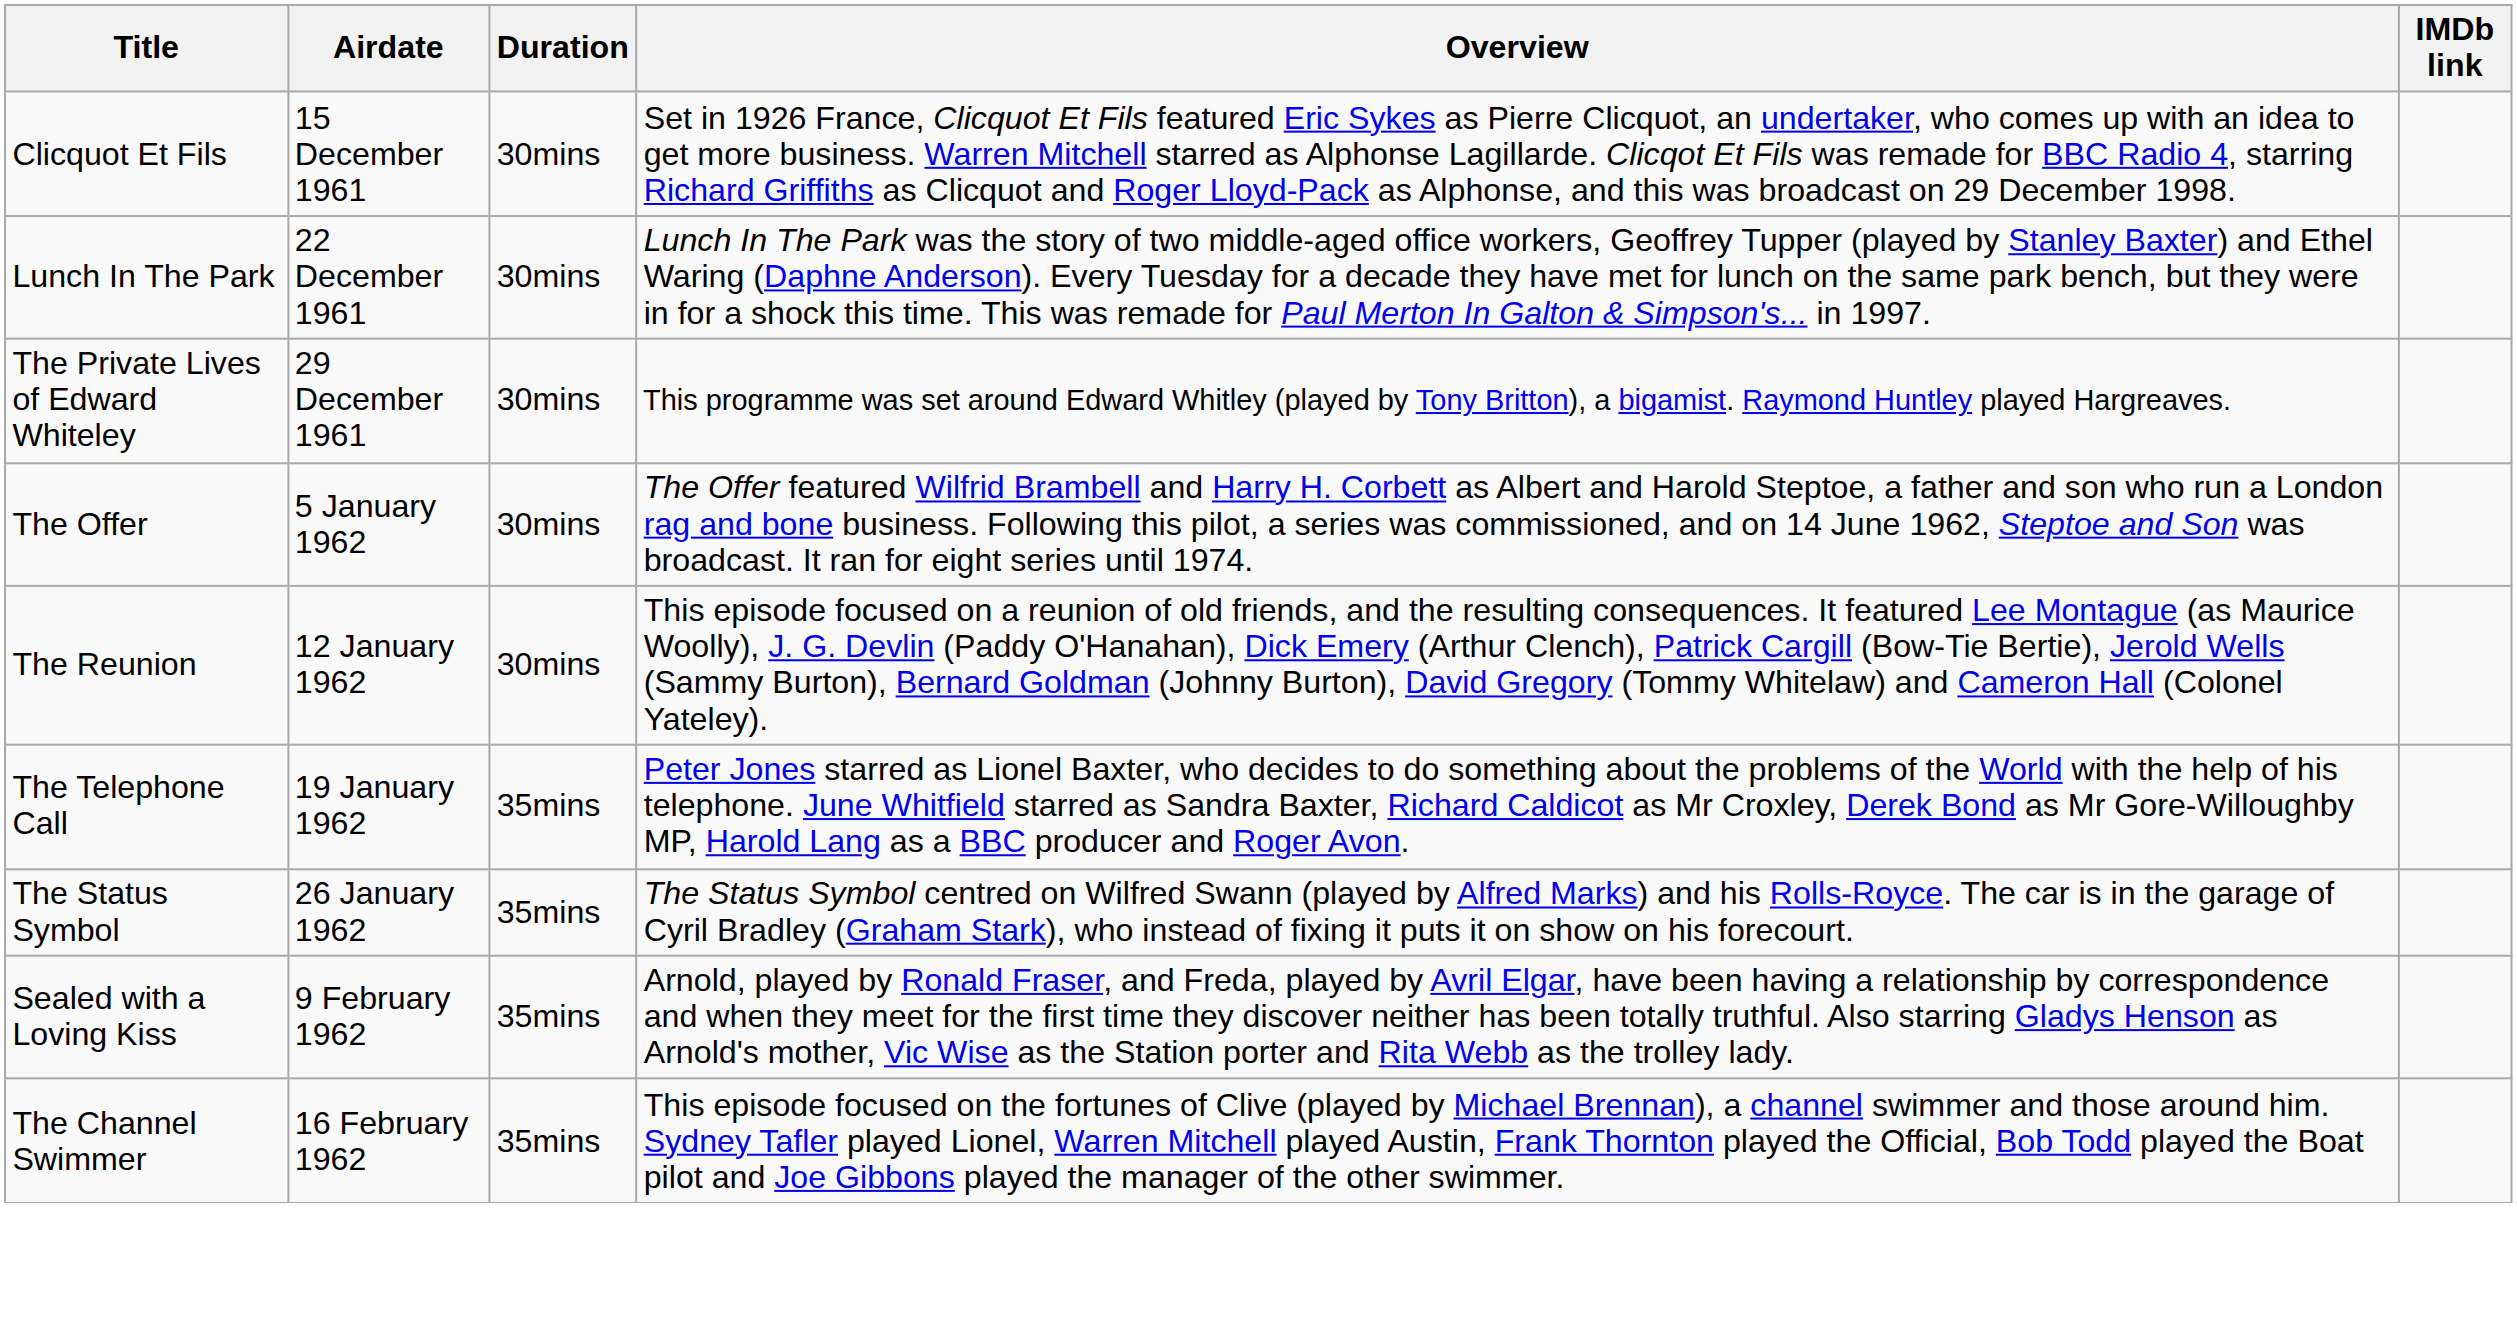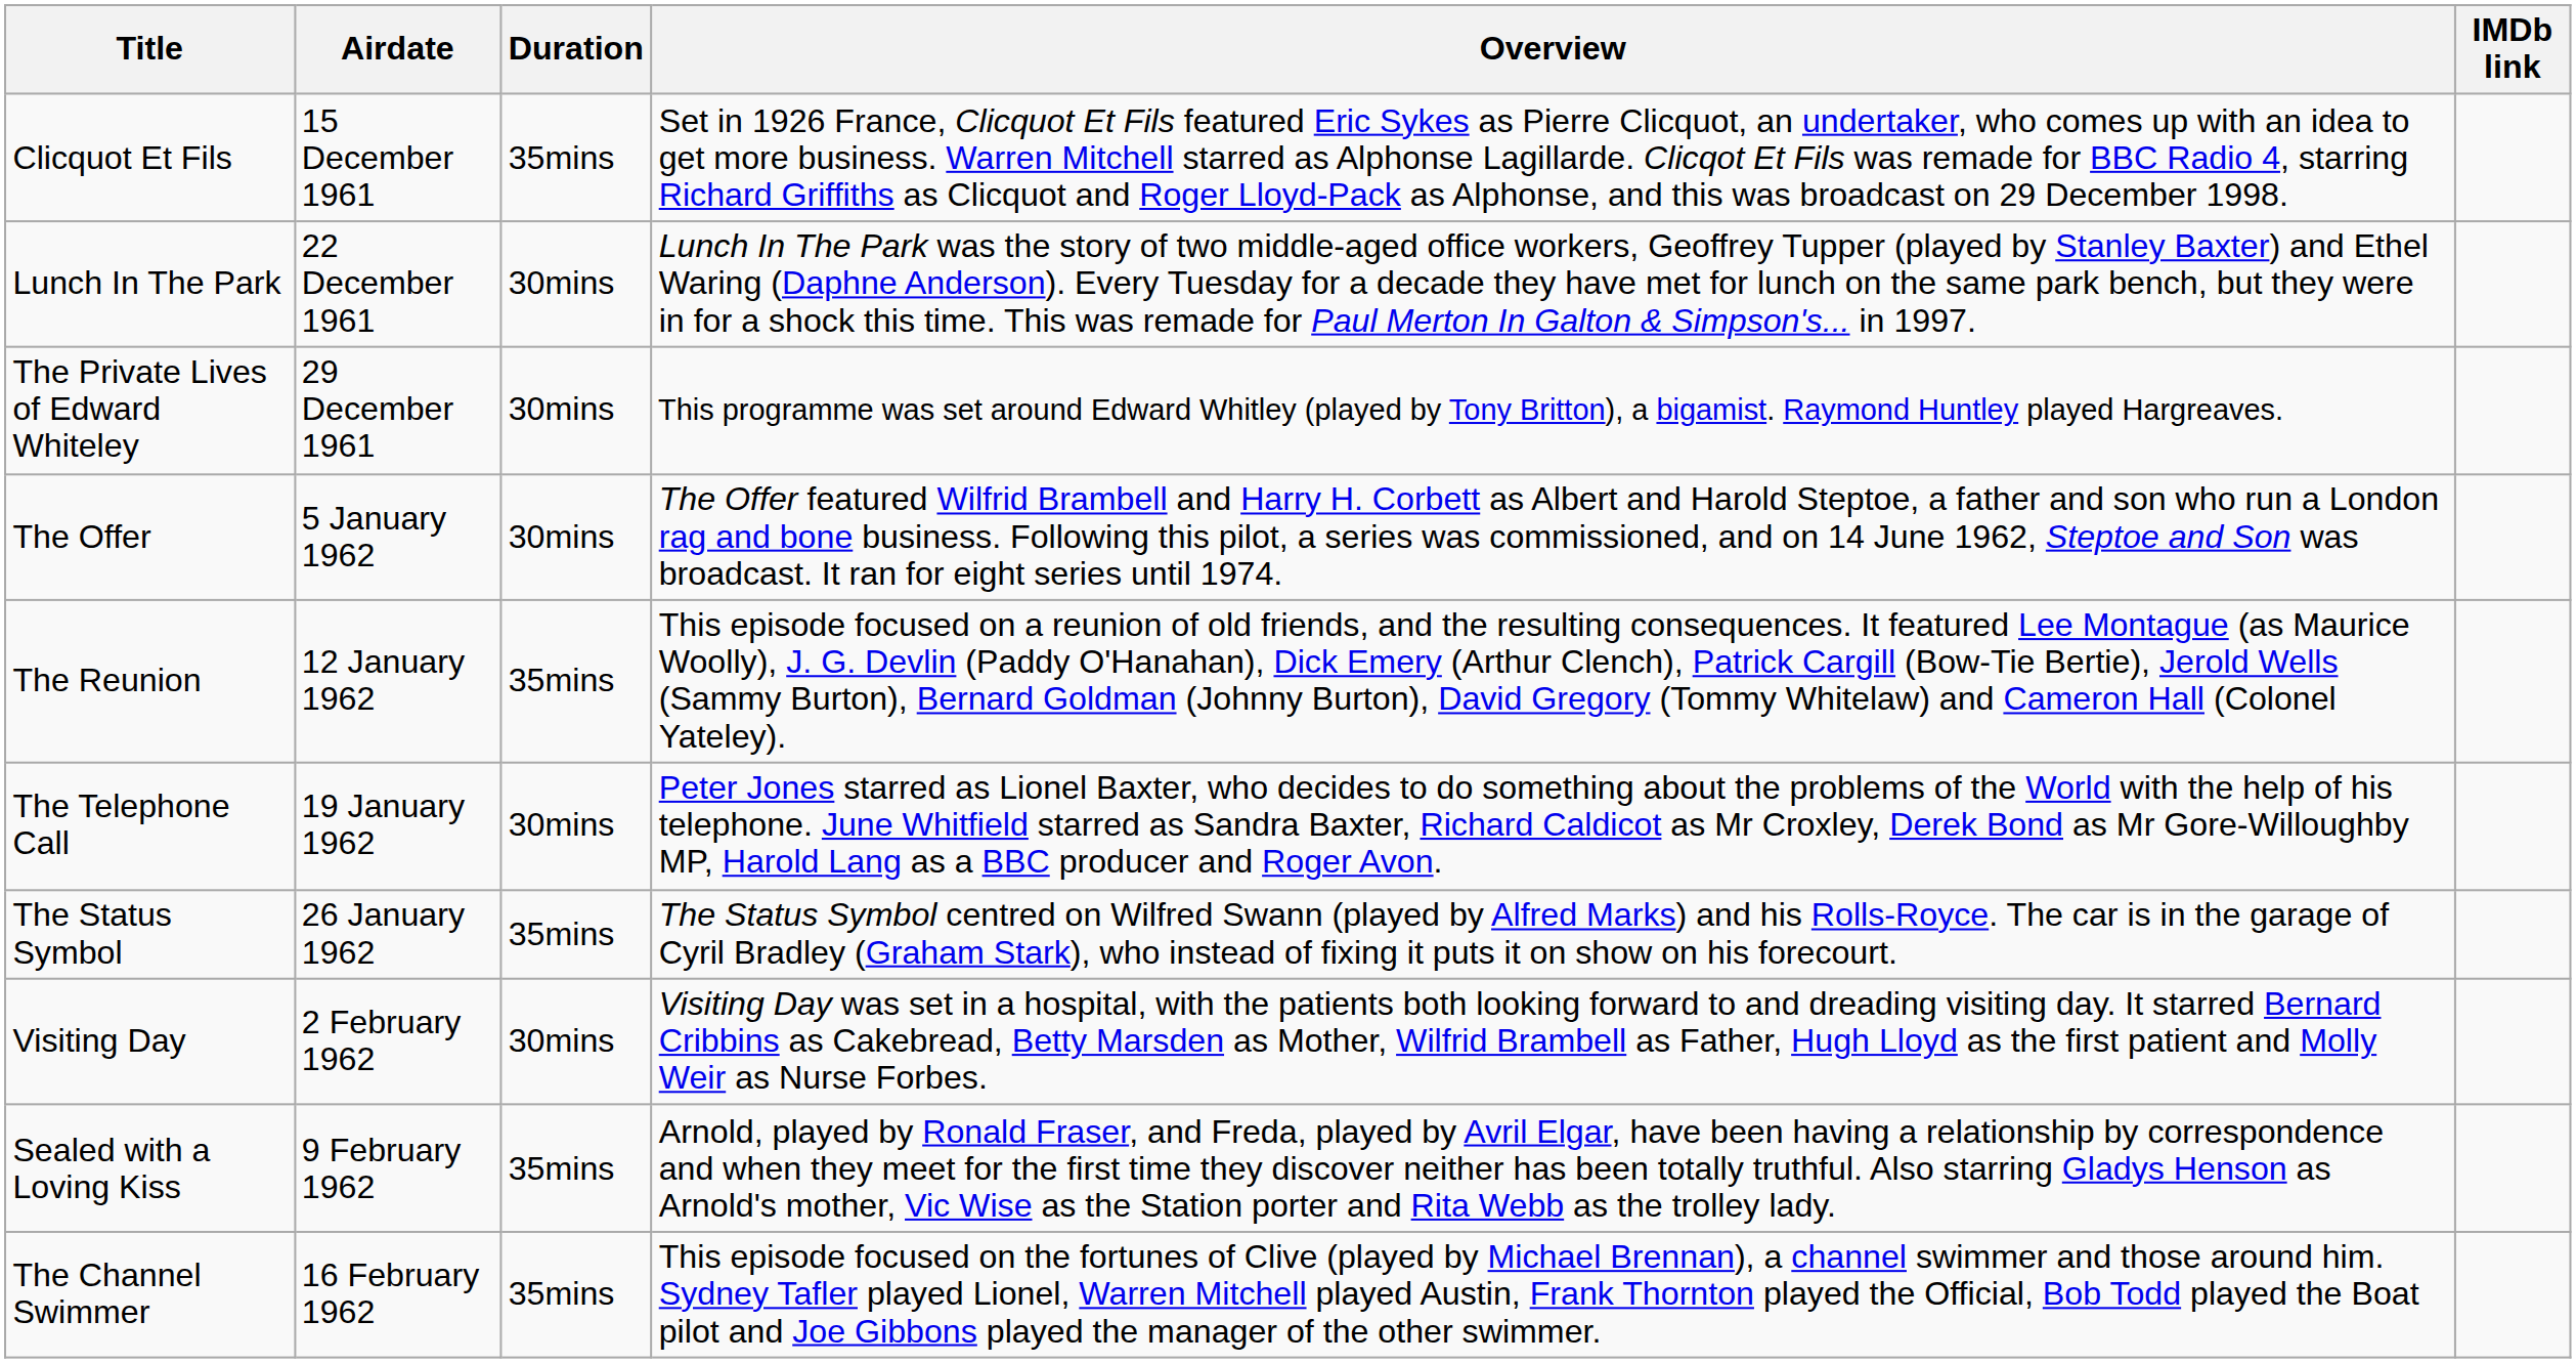 <table class="wikitable">
 <tr>
 <th>Title</th>
 <th>Airdate</th>
 <th>Duration</th>
 <th>Overview</th>
 <th>IMDb link</th>
 </tr>
 <tr>
 <td>Clicquot Et Fils</td>
 <td>15 December 1961</td>
-<td>30mins</td>
+<td>35mins</td>
 <td style="font-size: 100%;">Set in 1926 France, <em>Clicquot Et Fils</em> featured <a href='#'>Eric Sykes</a> as Pierre Clicquot, an <a href='#'>undertaker</a>, who comes up with an idea to get more business. <a href='#'>Warren Mitchell</a> starred as Alphonse Lagillarde. <em>Clicqot Et Fils</em> was remade for <a href='#'>BBC Radio 4</a>, starring <a href='#'>Richard Griffiths</a> as Clicquot and <a href='#'>Roger Lloyd-Pack</a> as Alphonse, and this was broadcast on 29 December 1998.</td>
 <td></td>
 </tr>
 <tr>
 <td>Lunch In The Park</td>
 <td>22 December 1961</td>
 <td>30mins</td>
 <td style="font-size: 100%;"><em>Lunch In The Park</em> was the story of two middle-aged office workers, Geoffrey Tupper (played by <a href='#'>Stanley Baxter</a>) and Ethel Waring (<a href='#'>Daphne Anderson</a>). Every Tuesday for a decade they have met for lunch on the same park bench, but they were in for a shock this time. This was remade for <em><a href='#'>Paul Merton In Galton & Simpson's...</a></em> in 1997.</td>
 <td></td>
 </tr>
 <tr>
 <td>The Private Lives of Edward Whiteley</td>
 <td>29 December 1961</td>
 <td>30mins</td>
 <td style="font-size: 90%;">This programme was set around Edward Whitley (played by <a href='#'>Tony Britton</a>), a <a href='#'>bigamist</a>. <a href='#'>Raymond Huntley</a> played Hargreaves.</td>
 <td></td>
 </tr>
 <tr>
 <td>The Offer</td>
 <td>5 January 1962</td>
 <td>30mins</td>
 <td style="font-size: 100%;"><em>The Offer</em> featured <a href='#'>Wilfrid Brambell</a> and <a href='#'>Harry H. Corbett</a> as Albert and Harold Steptoe, a father and son who run a London <a href='#'>rag and bone</a> business. Following this pilot, a series was commissioned, and on 14 June 1962, <em><a href='#'>Steptoe and Son</a></em> was broadcast. It ran for eight series until 1974.</td>
 <td></td>
 </tr>
 <tr>
 <td>The Reunion</td>
 <td>12 January 1962</td>
-<td>30mins</td>
+<td>35mins</td>
 <td style="font-size: 100%;">This episode focused on a reunion of old friends, and the resulting consequences. It featured <a href='#'>Lee Montague</a> (as Maurice Woolly), <a href='#'>J. G. Devlin</a> (Paddy O'Hanahan), <a href='#'>Dick Emery</a> (Arthur Clench), <a href='#'>Patrick Cargill</a> (Bow-Tie Bertie), <a href='#'>Jerold Wells</a> (Sammy Burton), <a href='#'>Bernard Goldman</a> (Johnny Burton), <a href='#'>David Gregory</a> (Tommy Whitelaw) and <a href='#'>Cameron Hall</a> (Colonel Yateley).</td>
 <td></td>
 </tr>
 <tr>
 <td>The Telephone Call</td>
 <td>19 January 1962</td>
-<td>35mins</td>
+<td>30mins</td>
 <td style="font-size: 100%;"><a href='#'>Peter Jones</a> starred as Lionel Baxter, who decides to do something about the problems of the <a href='#'>World</a> with the help of his telephone. <a href='#'>June Whitfield</a> starred as Sandra Baxter, <a href='#'>Richard Caldicot</a> as Mr Croxley, <a href='#'>Derek Bond</a> as Mr Gore-Willoughby MP, <a href='#'>Harold Lang</a> as a <a href='#'>BBC</a> producer and <a href='#'>Roger Avon</a>.</td>
 <td></td>
 </tr>
 <tr>
 <td>The Status Symbol</td>
 <td>26 January 1962</td>
 <td>35mins</td>
 <td style="font-size: 100%;"><em>The Status Symbol</em> centred on Wilfred Swann (played by <a href='#'>Alfred Marks</a>) and his <a href='#'>Rolls-Royce</a>. The car is in the garage of Cyril Bradley (<a href='#'>Graham Stark</a>), who instead of fixing it puts it on show on his forecourt.</td>
+<td></td>
+</tr>
+<tr>
+<td>Visiting Day</td>
+<td>2 February 1962</td>
+<td>30mins</td>
+<td style="font-size: 100%;"><em>Visiting Day</em> was set in a hospital, with the patients both looking forward to and dreading visiting day. It starred <a href='#'>Bernard Cribbins</a> as Cakebread, <a href='#'>Betty Marsden</a> as Mother, <a href='#'>Wilfrid Brambell</a> as Father, <a href='#'>Hugh Lloyd</a> as the first patient and <a href='#'>Molly Weir</a> as Nurse Forbes.</td>
 <td></td>
 </tr>
 <tr>
 <td>Sealed with a Loving Kiss</td>
 <td>9 February 1962</td>
 <td>35mins</td>
 <td style="font-size: 100%;">Arnold, played by <a href='#'>Ronald Fraser</a>, and Freda, played by <a href='#'>Avril Elgar</a>, have been having a relationship by correspondence and when they meet for the first time they discover neither has been totally truthful. Also starring <a href='#'>Gladys Henson</a> as Arnold's mother, <a href='#'>Vic Wise</a> as the Station porter and <a href='#'>Rita Webb</a> as the trolley lady.</td>
 <td></td>
 </tr>
 <tr>
 <td>The Channel Swimmer</td>
 <td>16 February 1962</td>
 <td>35mins</td>
 <td style="font-size: 100%;">This episode focused on the fortunes of Clive (played by <a href='#'>Michael Brennan</a>), a <a href='#'>channel</a> swimmer and those around him. <a href='#'>Sydney Tafler</a> played Lionel, <a href='#'>Warren Mitchell</a> played Austin, <a href='#'>Frank Thornton</a> played the Official, <a href='#'>Bob Todd</a> played the Boat pilot and <a href='#'>Joe Gibbons</a> played the manager of the other swimmer.</td>
 <td></td>
 </tr>
 </table>
